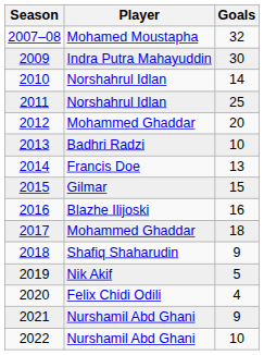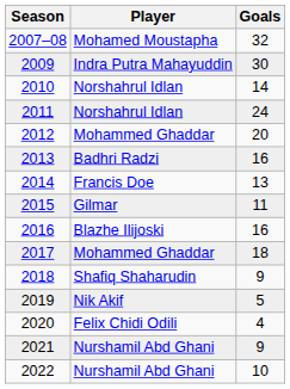 <table class="wikitable">
 <tr>
 <th style="background:; color:; text-align:center;">Season</th>
 <th style="background:; color:; text-align:center;">Player</th>
 <th style="background:; color:; text-align:center;">Goals</th>
 </tr>
 <tr>
 <td style="text-align:center;"><a href='#'>2007–08</a></td>
 <td> <a href='#'>Mohamed Moustapha</a></td>
 <td align=center>32</td>
 </tr>
 <tr style="background:#efefef;">
 <td style="text-align:center;"><a href='#'>2009</a></td>
 <td> <a href='#'>Indra Putra Mahayuddin</a></td>
 <td align=center>30</td>
 </tr>
 <tr>
 <td style="text-align:center;"><a href='#'>2010</a></td>
 <td> <a href='#'>Norshahrul Idlan</a></td>
 <td align=center>14</td>
 </tr>
 <tr style="background:#efefef;">
 <td style="text-align:center;"><a href='#'>2011</a></td>
 <td> <a href='#'>Norshahrul Idlan</a></td>
-<td align=center>25</td>
+<td align=center>24</td>
 </tr>
 <tr>
 <td style="text-align:center;"><a href='#'>2012</a></td>
 <td> <a href='#'>Mohammed Ghaddar</a></td>
 <td align=center>20</td>
 </tr>
 <tr style="background:#efefef;">
 <td style="text-align:center;"><a href='#'>2013</a></td>
 <td> <a href='#'>Badhri Radzi</a></td>
-<td style="text-align:center;">10</td>
+<td style="text-align:center;">16</td>
 </tr>
 <tr>
 <td style="text-align:center;"><a href='#'>2014</a></td>
 <td> <a href='#'>Francis Doe</a></td>
 <td style="text-align:center;">13</td>
 </tr>
 <tr style="background:#efefef;">
 <td style="text-align:center;"><a href='#'>2015</a></td>
 <td> <a href='#'>Gilmar</a></td>
-<td align=center>15</td>
+<td align=center>11</td>
 </tr>
 <tr>
 <td style="text-align:center;"><a href='#'>2016</a></td>
 <td> <a href='#'>Blazhe Ilijoski</a></td>
 <td align=center>16</td>
 </tr>
 <tr style="background:#efefef;">
 <td style="text-align:center;"><a href='#'>2017</a></td>
 <td> <a href='#'>Mohammed Ghaddar</a></td>
 <td align=center>18</td>
 </tr>
 <tr>
 <td style="text-align:center;"><a href='#'>2018</a></td>
 <td> <a href='#'>Shafiq Shaharudin</a></td>
 <td style="text-align:center;">9</td>
 </tr>
 <tr style="background:#efefef;">
 <td style="text-align:center;">2019</td>
 <td> <a href='#'>Nik Akif</a></td>
 <td style="text-align:center;">5</td>
 </tr>
 <tr>
 <td style="text-align:center;">2020</td>
 <td> <a href='#'>Felix Chidi Odili</a></td>
 <td align=center>4</td>
 </tr>
 <tr style="background:#efefef;">
 <td style="text-align:center;">2021</td>
 <td> <a href='#'>Nurshamil Abd Ghani</a></td>
 <td style="text-align:center;">9</td>
 </tr>
 <tr>
 <td style="text-align:center;">2022</td>
 <td> <a href='#'>Nurshamil Abd Ghani</a></td>
 <td style="text-align:center;">10</td>
 </tr>
 </table>
